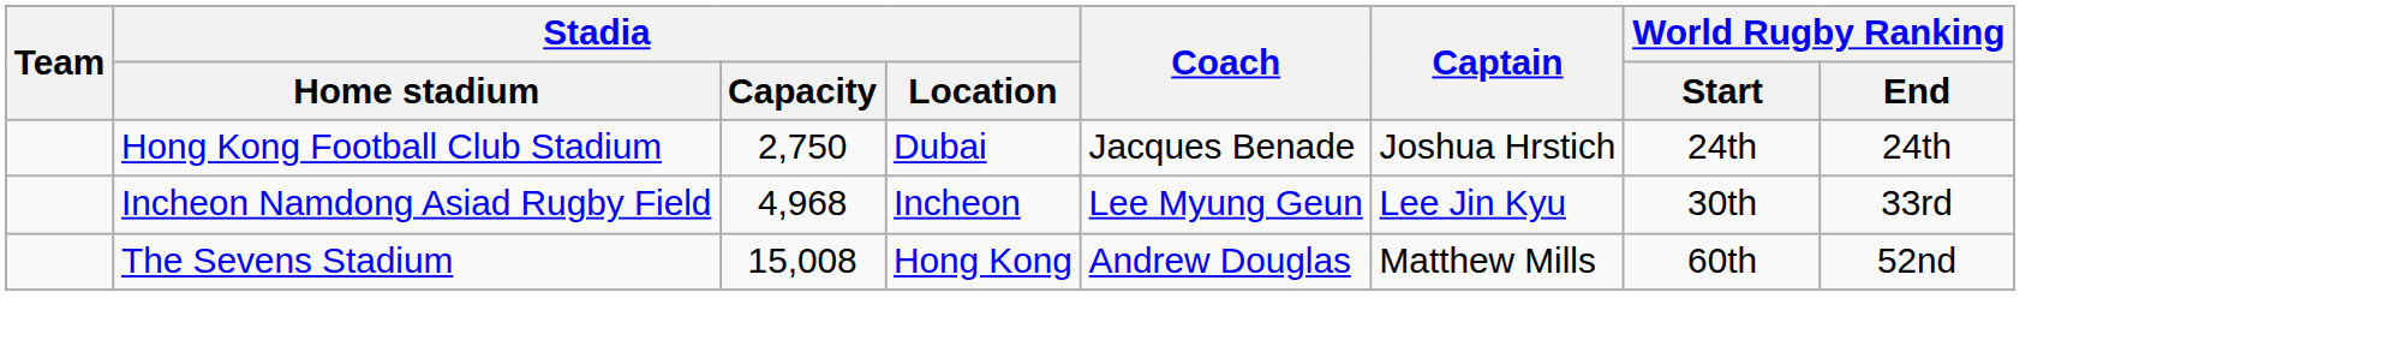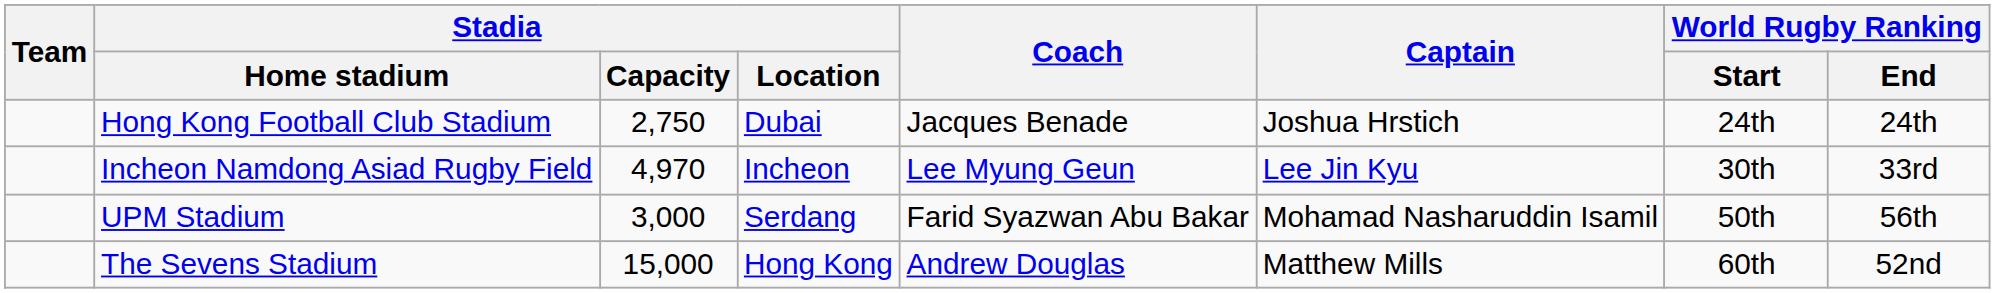 <table class="wikitable">
 <tr>
 <th rowspan="2">Team</th>
 <th colspan="3"><a href='#'>Stadia</a></th>
 <th rowspan="2"><a href='#'>Coach</a></th>
 <th rowspan="2"><a href='#'>Captain</a></th>
 <th colspan="2"><a href='#'>World Rugby Ranking</a></th>
 </tr>
 <tr>
 <th>Home stadium</th>
 <th>Capacity</th>
 <th>Location</th>
 <th>Start</th>
 <th>End</th>
 </tr>
 <tr>
 <td></td>
 <td><a href='#'>Hong Kong Football Club Stadium</a></td>
 <td align="center">2,750</td>
 <td><a href='#'>Dubai</a></td>
 <td> Jacques Benade</td>
 <td>Joshua Hrstich</td>
 <td align="center">24th</td>
 <td align="center">24th</td>
 </tr>
 <tr>
 <td></td>
 <td><a href='#'>Incheon Namdong Asiad Rugby Field</a></td>
-<td align="center">4,968</td>
+<td align="center">4,970</td>
 <td><a href='#'>Incheon</a></td>
 <td> <a href='#'>Lee Myung Geun</a></td>
 <td><a href='#'>Lee Jin Kyu</a></td>
 <td align="center">30th</td>
 <td align="center">33rd</td>
 </tr>
 <tr>
 <td></td>
+<td><a href='#'>UPM Stadium</a></td>
+<td align="center">3,000</td>
+<td><a href='#'>Serdang</a></td>
+<td> Farid Syazwan Abu Bakar</td>
+<td>Mohamad Nasharuddin Isamil</td>
+<td align="center">50th</td>
+<td align="center">56th</td>
+</tr>
+<tr>
+<td></td>
 <td><a href='#'>The Sevens Stadium</a></td>
-<td align="center">15,008</td>
+<td align="center">15,000</td>
 <td><a href='#'>Hong Kong</a></td>
 <td> <a href='#'>Andrew Douglas</a></td>
 <td>Matthew Mills</td>
 <td align="center">60th</td>
 <td align="center">52nd</td>
 </tr>
 </table>
